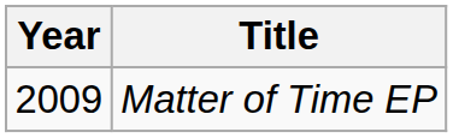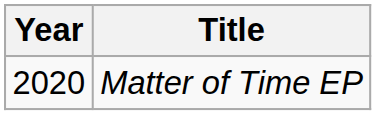 <table class="wikitable">
 <tr>
 <th>Year</th>
 <th>Title</th>
 </tr>
 <tr>
-<td>2009</td>
+<td>2020</td>
 <td><em>Matter of Time EP</em></td>
 </tr>
 </table>
